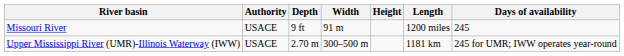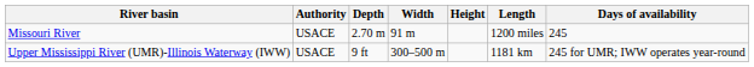 <table class="wikitable">
 <tr>
 <th>River basin</th>
 <th>Authority</th>
 <th>Depth</th>
 <th>Width</th>
 <th>Height</th>
 <th>Length</th>
 <th>Days of availability</th>
 </tr>
 <tr>
 <td><a href='#'>Missouri River</a></td>
 <td>USACE</td>
-<td>9 ft</td>
+<td>2.70 m</td>
 <td>91 m</td>
 <td></td>
 <td>1200 miles</td>
 <td>245</td>
 </tr>
 <tr>
 <td><a href='#'>Upper Mississippi River</a> (UMR)-<a href='#'>Illinois Waterway</a> (IWW)</td>
 <td>USACE</td>
-<td>2.70 m</td>
+<td>9 ft</td>
 <td>300–500 m</td>
 <td></td>
 <td>1181 km</td>
 <td>245 for UMR; IWW operates year-round</td>
 </tr>
 </table>
